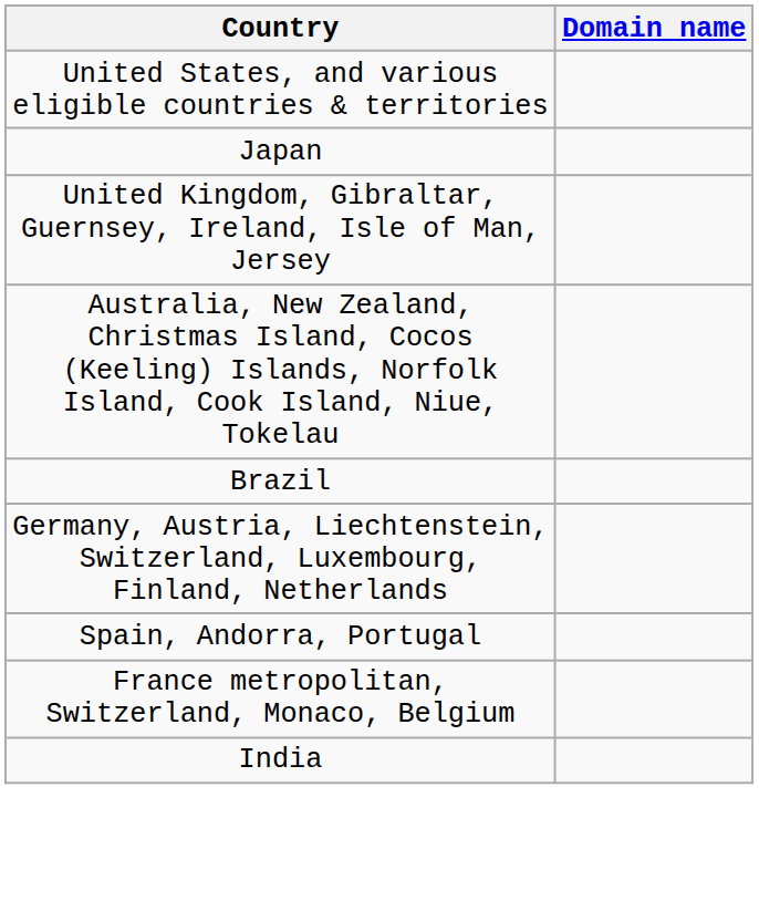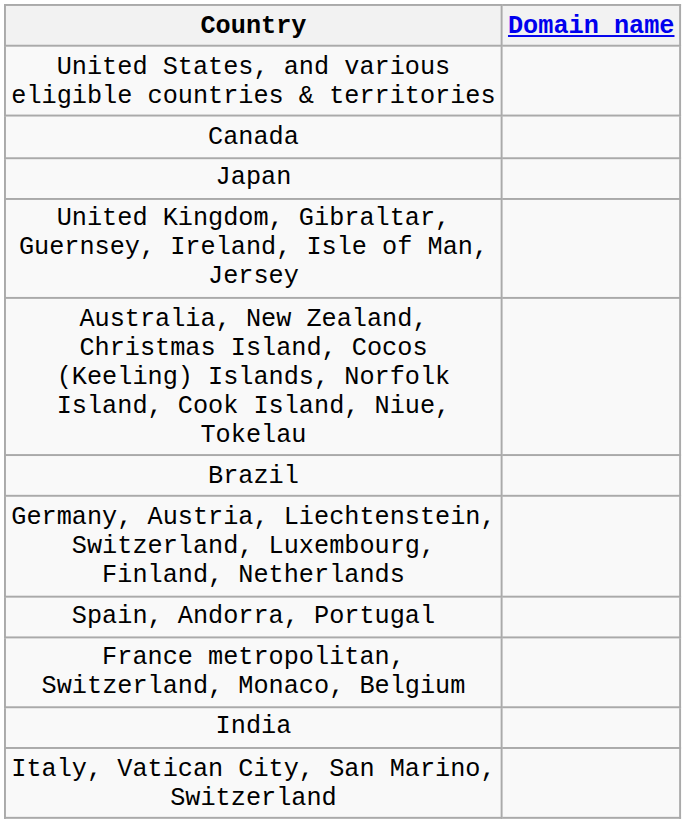 <table class="wikitable sortable" style="text-align:center">
 <tr>
 <th style="width: 250px;">Country</th>
 <th><a href='#'>Domain name</a></th>
 </tr>
 <tr>
 <td>United States, and various eligible countries & territories</td>
+<td></td>
+</tr>
+<tr>
+<td>Canada</td>
 <td></td>
 </tr>
 <tr>
 <td>Japan</td>
 <td></td>
 </tr>
 <tr>
 <td>United Kingdom, Gibraltar, Guernsey, Ireland, Isle of Man, Jersey</td>
 <td></td>
 </tr>
 <tr>
 <td>Australia, New Zealand, Christmas Island, Cocos (Keeling) Islands, Norfolk Island, Cook Island, Niue, Tokelau</td>
 <td></td>
 </tr>
 <tr>
 <td>Brazil</td>
 <td></td>
 </tr>
 <tr>
 <td>Germany, Austria, Liechtenstein, Switzerland, Luxembourg, Finland, Netherlands</td>
 <td></td>
 </tr>
 <tr>
 <td>Spain, Andorra, Portugal</td>
 <td></td>
 </tr>
 <tr>
 <td>France metropolitan, Switzerland, Monaco, Belgium</td>
 <td></td>
 </tr>
 <tr>
 <td>India</td>
 <td></td>
 </tr>
+<tr>
+<td>Italy, Vatican City, San Marino, Switzerland</td>
+<td></td>
+</tr>
 </table>
